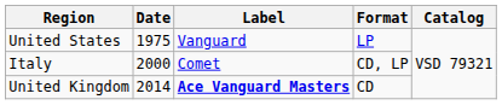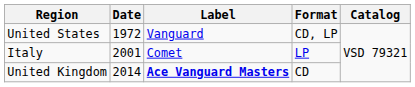 <table class="wikitable">
 <tr>
 <th>Region</th>
 <th>Date</th>
 <th>Label</th>
 <th>Format</th>
 <th>Catalog</th>
 </tr>
 <tr>
 <td>United States</td>
-<td>1975</td>
+<td>1972</td>
 <td><a href='#'>Vanguard</a></td>
-<td><a href='#'>LP</a></td>
+<td>CD, LP</td>
 <td rowspan="3">VSD 79321</td>
 </tr>
 <tr>
 <td>Italy</td>
-<td>2000</td>
+<td>2001</td>
 <td><a href='#'>Comet</a></td>
-<td>CD, LP</td>
+<td><a href='#'>LP</a></td>
 </tr>
 <tr>
 <td>United Kingdom</td>
 <td>2014</td>
 <td><strong><a href='#'>Ace Vanguard Masters</a></strong></td>
 <td>CD</td>
 </tr>
 </table>
